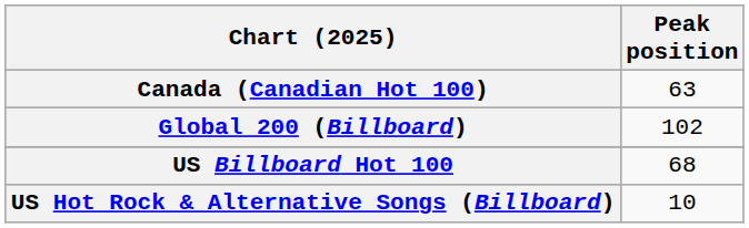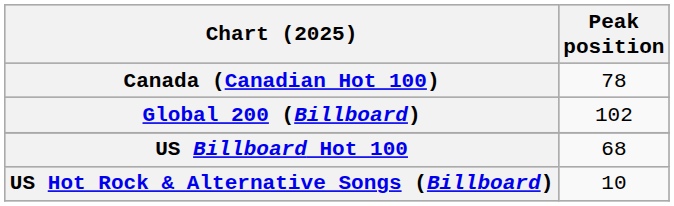 <table class="wikitable sortable plainrowheaders" style="text-align:center">
 <tr>
 <th scope="col">Chart (2025)</th>
 <th scope="col">Peak<br>position</th>
 </tr>
 <tr>
 <th scope="row">Canada (<a href='#'>Canadian Hot 100</a>)</th>
-<td>63</td>
+<td>78</td>
 </tr>
 <tr>
 <th scope="row"><a href='#'>Global 200</a> (<em><a href='#'>Billboard</a></em>)</th>
 <td>102</td>
 </tr>
 <tr>
 </tr>
 <tr>
 <th scope="row">US <a href='#'><em>Billboard</em> Hot 100</a></th>
 <td>68</td>
 </tr>
 <tr>
 <th scope="row">US <a href='#'>Hot Rock & Alternative Songs</a> (<em><a href='#'>Billboard</a></em>)</th>
 <td>10</td>
 </tr>
 </table>
